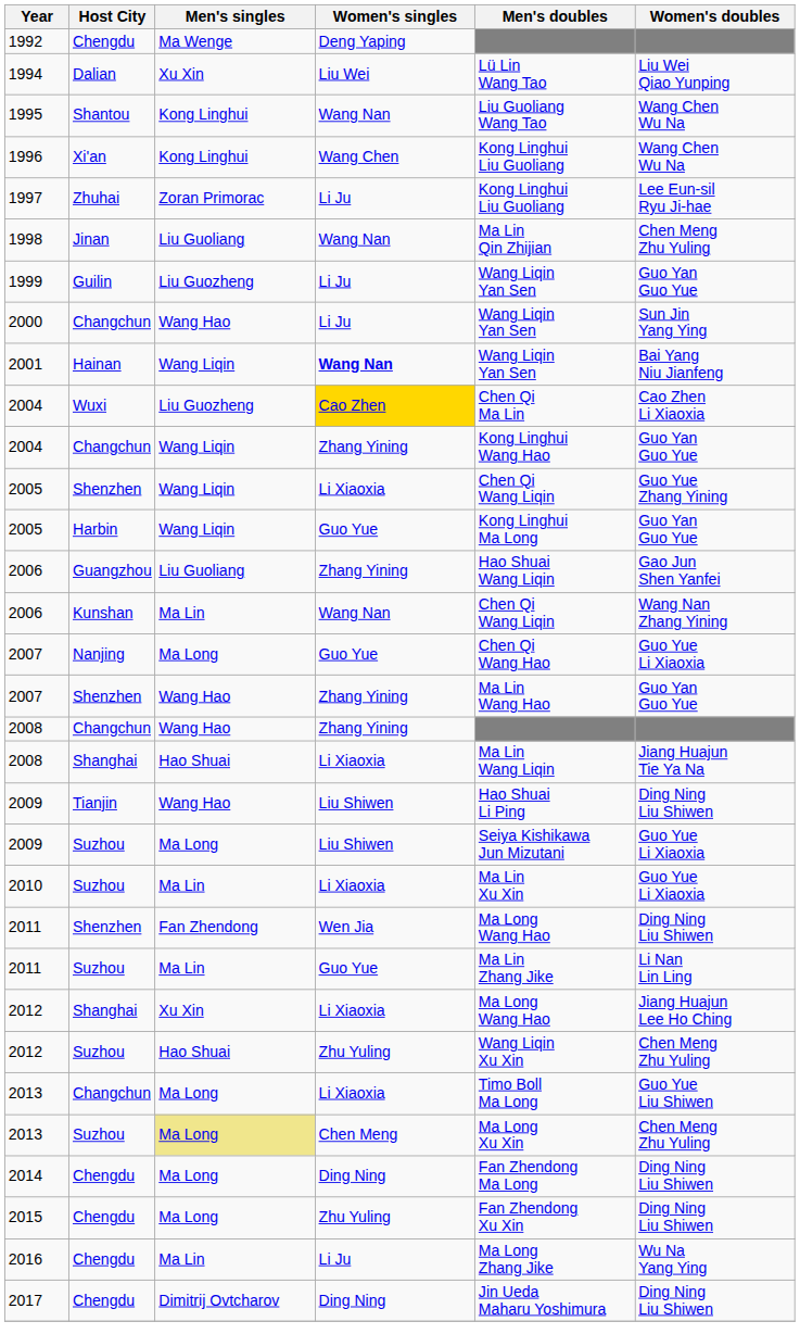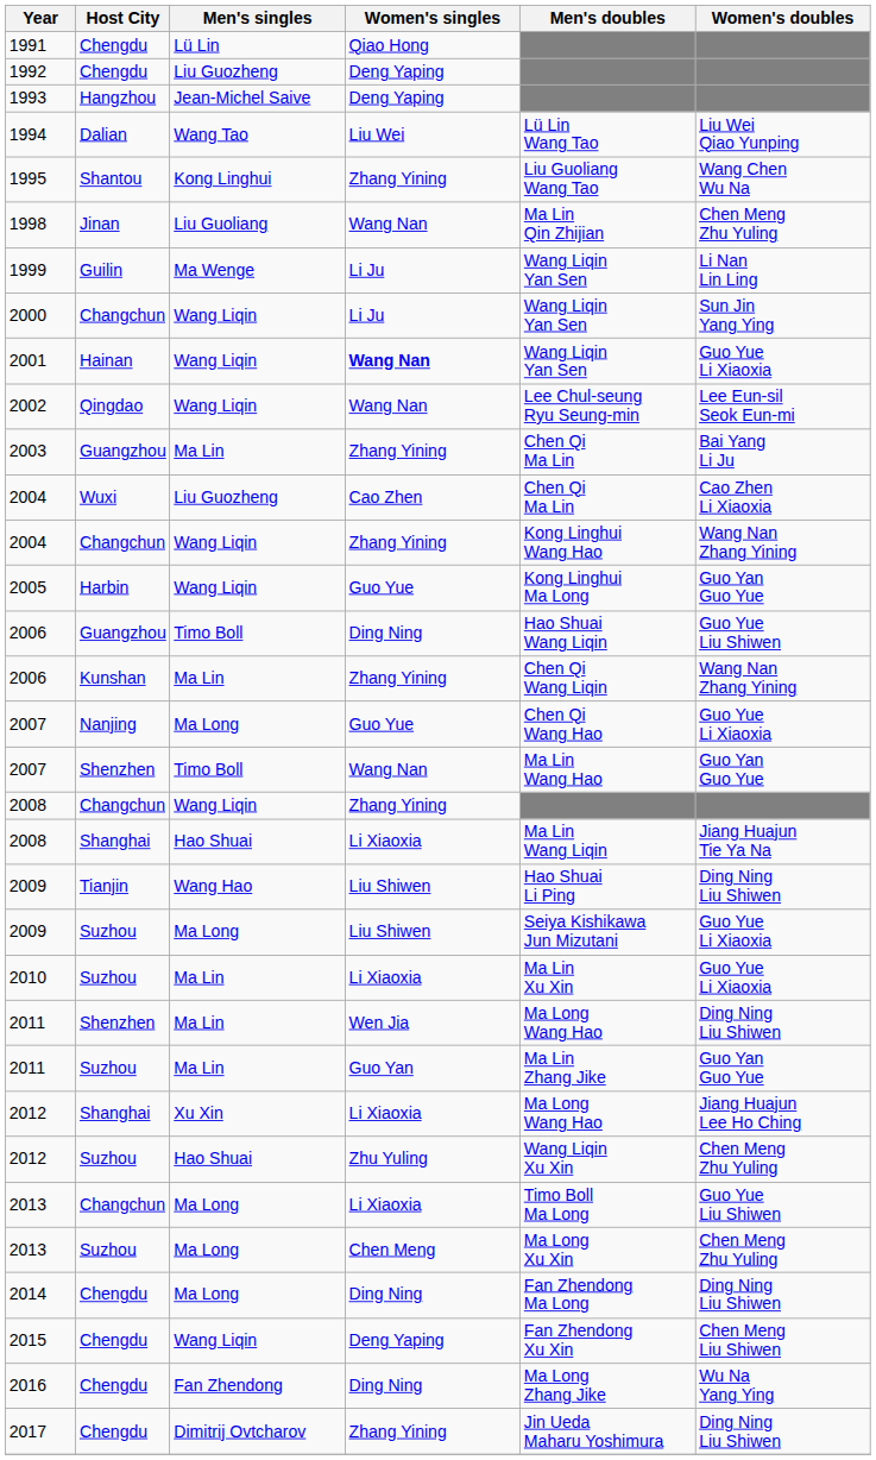 <table class="wikitable">
 <tr>
 <th width="60">Year</th>
 <th width="80">Host City</th>
 <th width="160">Men's singles</th>
 <th width="160">Women's singles</th>
 <th width="160">Men's doubles</th>
 <th width="160">Women's doubles</th>
 </tr>
 <tr>
+<td>1991</td>
+<td><a href='#'>Chengdu</a></td>
+<td> <a href='#'>Lü Lin</a></td>
+<td> <a href='#'>Qiao Hong</a></td>
+<td bgcolor=gray></td>
+<td bgcolor=gray></td>
+</tr>
+<tr>
 <td>1992</td>
 <td><a href='#'>Chengdu</a></td>
-<td> <a href='#'>Ma Wenge</a></td>
+<td> <a href='#'>Liu Guozheng</a></td>
+<td> <a href='#'>Deng Yaping</a></td>
+<td bgcolor=gray></td>
+<td bgcolor=gray></td>
+</tr>
+<tr>
+<td>1993</td>
+<td><a href='#'>Hangzhou</a></td>
+<td> <a href='#'>Jean-Michel Saive</a></td>
 <td> <a href='#'>Deng Yaping</a></td>
 <td bgcolor=gray></td>
 <td bgcolor=gray></td>
 </tr>
 <tr>
 <td>1994</td>
 <td><a href='#'>Dalian</a></td>
-<td> <a href='#'>Xu Xin</a></td>
+<td> <a href='#'>Wang Tao</a></td>
 <td> <a href='#'>Liu Wei</a></td>
 <td> <a href='#'>Lü Lin</a><br> <a href='#'>Wang Tao</a></td>
 <td> <a href='#'>Liu Wei</a><br> <a href='#'>Qiao Yunping</a></td>
 </tr>
 <tr>
 <td>1995</td>
 <td><a href='#'>Shantou</a></td>
 <td> <a href='#'>Kong Linghui</a></td>
-<td> <a href='#'>Wang Nan</a></td>
+<td> <a href='#'>Zhang Yining</a></td>
 <td> <a href='#'>Liu Guoliang</a><br> <a href='#'>Wang Tao</a></td>
 <td> <a href='#'>Wang Chen</a><br> <a href='#'>Wu Na</a></td>
-</tr>
-<tr>
-<td>1996</td>
-<td><a href='#'>Xi'an</a></td>
-<td> <a href='#'>Kong Linghui</a></td>
-<td> <a href='#'>Wang Chen</a></td>
-<td> <a href='#'>Kong Linghui</a><br> <a href='#'>Liu Guoliang</a></td>
-<td> <a href='#'>Wang Chen</a><br> <a href='#'>Wu Na</a></td>
-</tr>
-<tr>
-<td>1997</td>
-<td><a href='#'>Zhuhai</a></td>
-<td> <a href='#'>Zoran Primorac</a></td>
-<td> <a href='#'>Li Ju</a></td>
-<td> <a href='#'>Kong Linghui</a><br> <a href='#'>Liu Guoliang</a></td>
-<td> <a href='#'>Lee Eun-sil</a><br> <a href='#'>Ryu Ji-hae</a></td>
 </tr>
 <tr>
 <td>1998</td>
 <td><a href='#'>Jinan</a></td>
 <td> <a href='#'>Liu Guoliang</a></td>
 <td> <a href='#'>Wang Nan</a></td>
 <td> <a href='#'>Ma Lin</a><br> <a href='#'>Qin Zhijian</a></td>
 <td> <a href='#'>Chen Meng</a><br> <a href='#'>Zhu Yuling</a></td>
 </tr>
 <tr>
 <td>1999</td>
 <td><a href='#'>Guilin</a></td>
-<td> <a href='#'>Liu Guozheng</a></td>
+<td> <a href='#'>Ma Wenge</a></td>
 <td> <a href='#'>Li Ju</a></td>
 <td> <a href='#'>Wang Liqin</a><br> <a href='#'>Yan Sen</a></td>
-<td> <a href='#'>Guo Yan</a><br> <a href='#'>Guo Yue</a></td>
+<td> <a href='#'>Li Nan</a><br> <a href='#'>Lin Ling</a></td>
 </tr>
 <tr>
 <td>2000</td>
 <td><a href='#'>Changchun</a></td>
-<td> <a href='#'>Wang Hao</a></td>
+<td> <a href='#'>Wang Liqin</a></td>
 <td> <a href='#'>Li Ju</a></td>
 <td> <a href='#'>Wang Liqin</a><br> <a href='#'>Yan Sen</a></td>
 <td> <a href='#'>Sun Jin</a><br> <a href='#'>Yang Ying</a></td>
 </tr>
 <tr>
 <td>2001</td>
 <td><a href='#'>Hainan</a></td>
 <td> <a href='#'>Wang Liqin</a></td>
 <td><strong> <a href='#'>Wang Nan</a></strong></td>
 <td> <a href='#'>Wang Liqin</a><br> <a href='#'>Yan Sen</a></td>
-<td> <a href='#'>Bai Yang</a><br> <a href='#'>Niu Jianfeng</a></td>
+<td> <a href='#'>Guo Yue</a><br> <a href='#'>Li Xiaoxia</a></td>
+</tr>
+<tr>
+<td>2002</td>
+<td><a href='#'>Qingdao</a></td>
+<td> <a href='#'>Wang Liqin</a></td>
+<td> <a href='#'>Wang Nan</a></td>
+<td> <a href='#'>Lee Chul-seung</a><br> <a href='#'>Ryu Seung-min</a></td>
+<td> <a href='#'>Lee Eun-sil</a><br> <a href='#'>Seok Eun-mi</a></td>
+</tr>
+<tr>
+<td>2003</td>
+<td><a href='#'>Guangzhou</a></td>
+<td> <a href='#'>Ma Lin</a></td>
+<td> <a href='#'>Zhang Yining</a></td>
+<td> <a href='#'>Chen Qi</a><br> <a href='#'>Ma Lin</a></td>
+<td> <a href='#'>Bai Yang</a><br> <a href='#'>Li Ju</a></td>
 </tr>
 <tr>
 <td>2004</td>
 <td><a href='#'>Wuxi</a></td>
 <td> <a href='#'>Liu Guozheng</a></td>
-<td style="background: gold;"> <a href='#'>Cao Zhen</a></td>
+<td> <a href='#'>Cao Zhen</a></td>
 <td> <a href='#'>Chen Qi</a><br> <a href='#'>Ma Lin</a></td>
 <td> <a href='#'>Cao Zhen</a><br> <a href='#'>Li Xiaoxia</a></td>
 </tr>
 <tr>
 <td>2004</td>
 <td><a href='#'>Changchun</a></td>
 <td> <a href='#'>Wang Liqin</a></td>
 <td> <a href='#'>Zhang Yining</a></td>
 <td> <a href='#'>Kong Linghui</a><br> <a href='#'>Wang Hao</a></td>
-<td> <a href='#'>Guo Yan</a><br> <a href='#'>Guo Yue</a></td>
-</tr>
-<tr>
-<td>2005</td>
-<td><a href='#'>Shenzhen</a></td>
-<td> <a href='#'>Wang Liqin</a></td>
-<td> <a href='#'>Li Xiaoxia</a></td>
-<td> <a href='#'>Chen Qi</a><br> <a href='#'>Wang Liqin</a></td>
-<td> <a href='#'>Guo Yue</a><br> <a href='#'>Zhang Yining</a></td>
+<td> <a href='#'>Wang Nan</a><br> <a href='#'>Zhang Yining</a></td>
 </tr>
 <tr>
 <td>2005</td>
 <td><a href='#'>Harbin</a></td>
 <td> <a href='#'>Wang Liqin</a></td>
 <td> <a href='#'>Guo Yue</a></td>
 <td> <a href='#'>Kong Linghui</a><br> <a href='#'>Ma Long</a></td>
 <td> <a href='#'>Guo Yan</a><br> <a href='#'>Guo Yue</a></td>
 </tr>
 <tr>
 <td>2006</td>
 <td><a href='#'>Guangzhou</a></td>
-<td> <a href='#'>Liu Guoliang</a></td>
-<td> <a href='#'>Zhang Yining</a></td>
+<td> <a href='#'>Timo Boll</a></td>
+<td> <a href='#'>Ding Ning</a></td>
 <td> <a href='#'>Hao Shuai</a><br> <a href='#'>Wang Liqin</a></td>
-<td> <a href='#'>Gao Jun</a><br> <a href='#'>Shen Yanfei</a></td>
+<td> <a href='#'>Guo Yue</a><br> <a href='#'>Liu Shiwen</a></td>
 </tr>
 <tr>
 <td>2006</td>
 <td><a href='#'>Kunshan</a></td>
 <td> <a href='#'>Ma Lin</a></td>
-<td> <a href='#'>Wang Nan</a></td>
+<td> <a href='#'>Zhang Yining</a></td>
 <td> <a href='#'>Chen Qi</a><br> <a href='#'>Wang Liqin</a></td>
 <td> <a href='#'>Wang Nan</a><br> <a href='#'>Zhang Yining</a></td>
 </tr>
 <tr>
 <td>2007</td>
 <td><a href='#'>Nanjing</a></td>
 <td> <a href='#'>Ma Long</a></td>
 <td> <a href='#'>Guo Yue</a></td>
 <td> <a href='#'>Chen Qi</a><br> <a href='#'>Wang Hao</a></td>
 <td> <a href='#'>Guo Yue</a><br> <a href='#'>Li Xiaoxia</a></td>
 </tr>
 <tr>
 <td>2007</td>
 <td><a href='#'>Shenzhen</a></td>
-<td> <a href='#'>Wang Hao</a></td>
-<td> <a href='#'>Zhang Yining</a></td>
+<td> <a href='#'>Timo Boll</a></td>
+<td> <a href='#'>Wang Nan</a></td>
 <td> <a href='#'>Ma Lin</a><br> <a href='#'>Wang Hao</a></td>
 <td> <a href='#'>Guo Yan</a><br> <a href='#'>Guo Yue</a></td>
 </tr>
 <tr>
 <td>2008</td>
 <td><a href='#'>Changchun</a></td>
-<td> <a href='#'>Wang Hao</a></td>
+<td> <a href='#'>Wang Liqin</a></td>
 <td> <a href='#'>Zhang Yining</a></td>
 <td bgcolor=gray></td>
 <td bgcolor=gray></td>
 </tr>
 <tr>
 <td>2008</td>
 <td><a href='#'>Shanghai</a></td>
 <td> <a href='#'>Hao Shuai</a></td>
 <td> <a href='#'>Li Xiaoxia</a></td>
 <td> <a href='#'>Ma Lin</a><br> <a href='#'>Wang Liqin</a></td>
 <td> <a href='#'>Jiang Huajun</a><br> <a href='#'>Tie Ya Na</a></td>
 </tr>
 <tr>
 <td>2009</td>
 <td><a href='#'>Tianjin</a></td>
 <td> <a href='#'>Wang Hao</a></td>
 <td> <a href='#'>Liu Shiwen</a></td>
 <td> <a href='#'>Hao Shuai</a><br> <a href='#'>Li Ping</a></td>
 <td> <a href='#'>Ding Ning</a><br> <a href='#'>Liu Shiwen</a></td>
 </tr>
 <tr>
 <td>2009</td>
 <td><a href='#'>Suzhou</a></td>
 <td> <a href='#'>Ma Long</a></td>
 <td> <a href='#'>Liu Shiwen</a></td>
 <td> <a href='#'>Seiya Kishikawa</a><br> <a href='#'>Jun Mizutani</a></td>
 <td> <a href='#'>Guo Yue</a><br> <a href='#'>Li Xiaoxia</a></td>
 </tr>
 <tr>
 <td>2010</td>
 <td><a href='#'>Suzhou</a></td>
 <td> <a href='#'>Ma Lin</a></td>
 <td> <a href='#'>Li Xiaoxia</a></td>
 <td> <a href='#'>Ma Lin</a><br> <a href='#'>Xu Xin</a></td>
 <td> <a href='#'>Guo Yue</a><br> <a href='#'>Li Xiaoxia</a></td>
 </tr>
 <tr>
 <td>2011</td>
 <td><a href='#'>Shenzhen</a></td>
-<td> <a href='#'>Fan Zhendong</a></td>
+<td> <a href='#'>Ma Lin</a></td>
 <td> <a href='#'>Wen Jia</a></td>
 <td> <a href='#'>Ma Long</a><br> <a href='#'>Wang Hao</a></td>
 <td> <a href='#'>Ding Ning</a><br> <a href='#'>Liu Shiwen</a></td>
 </tr>
 <tr>
 <td>2011</td>
 <td><a href='#'>Suzhou</a></td>
 <td> <a href='#'>Ma Lin</a></td>
-<td> <a href='#'>Guo Yue</a></td>
+<td> <a href='#'>Guo Yan</a></td>
 <td> <a href='#'>Ma Lin</a><br> <a href='#'>Zhang Jike</a></td>
-<td> <a href='#'>Li Nan</a><br> <a href='#'>Lin Ling</a></td>
+<td> <a href='#'>Guo Yan</a><br> <a href='#'>Guo Yue</a></td>
 </tr>
 <tr>
 <td>2012</td>
 <td><a href='#'>Shanghai</a></td>
 <td> <a href='#'>Xu Xin</a></td>
 <td> <a href='#'>Li Xiaoxia</a></td>
 <td> <a href='#'>Ma Long</a><br> <a href='#'>Wang Hao</a></td>
 <td> <a href='#'>Jiang Huajun</a><br> <a href='#'>Lee Ho Ching</a></td>
 </tr>
 <tr>
 <td>2012</td>
 <td><a href='#'>Suzhou</a></td>
 <td> <a href='#'>Hao Shuai</a></td>
 <td> <a href='#'>Zhu Yuling</a></td>
 <td> <a href='#'>Wang Liqin</a><br> <a href='#'>Xu Xin</a></td>
 <td> <a href='#'>Chen Meng</a><br> <a href='#'>Zhu Yuling</a></td>
 </tr>
 <tr>
 <td>2013</td>
 <td><a href='#'>Changchun</a></td>
 <td> <a href='#'>Ma Long</a></td>
 <td> <a href='#'>Li Xiaoxia</a></td>
 <td> <a href='#'>Timo Boll</a><br> <a href='#'>Ma Long</a></td>
 <td> <a href='#'>Guo Yue</a><br> <a href='#'>Liu Shiwen</a></td>
 </tr>
 <tr>
 <td>2013</td>
 <td><a href='#'>Suzhou</a></td>
-<td style="background: khaki;"> <a href='#'>Ma Long</a></td>
+<td> <a href='#'>Ma Long</a></td>
 <td> <a href='#'>Chen Meng</a></td>
 <td> <a href='#'>Ma Long</a><br> <a href='#'>Xu Xin</a></td>
 <td> <a href='#'>Chen Meng</a><br> <a href='#'>Zhu Yuling</a></td>
 </tr>
 <tr>
 <td>2014</td>
 <td><a href='#'>Chengdu</a></td>
 <td> <a href='#'>Ma Long</a></td>
 <td> <a href='#'>Ding Ning</a></td>
 <td> <a href='#'>Fan Zhendong</a><br> <a href='#'>Ma Long</a></td>
 <td> <a href='#'>Ding Ning</a><br> <a href='#'>Liu Shiwen</a></td>
 </tr>
 <tr>
 <td>2015</td>
 <td><a href='#'>Chengdu</a></td>
-<td> <a href='#'>Ma Long</a></td>
-<td> <a href='#'>Zhu Yuling</a></td>
+<td> <a href='#'>Wang Liqin</a></td>
+<td> <a href='#'>Deng Yaping</a></td>
 <td> <a href='#'>Fan Zhendong</a><br> <a href='#'>Xu Xin</a></td>
-<td> <a href='#'>Ding Ning</a><br> <a href='#'>Liu Shiwen</a></td>
+<td> <a href='#'>Chen Meng</a><br> <a href='#'>Liu Shiwen</a></td>
 </tr>
 <tr>
 <td>2016</td>
 <td><a href='#'>Chengdu</a></td>
-<td> <a href='#'>Ma Lin</a></td>
-<td> <a href='#'>Li Ju</a></td>
+<td> <a href='#'>Fan Zhendong</a></td>
+<td> <a href='#'>Ding Ning</a></td>
 <td> <a href='#'>Ma Long</a><br> <a href='#'>Zhang Jike</a></td>
 <td> <a href='#'>Wu Na</a><br> <a href='#'>Yang Ying</a></td>
 </tr>
 <tr>
 <td>2017</td>
 <td><a href='#'>Chengdu</a></td>
 <td> <a href='#'>Dimitrij Ovtcharov</a></td>
-<td> <a href='#'>Ding Ning</a></td>
+<td> <a href='#'>Zhang Yining</a></td>
 <td> <a href='#'>Jin Ueda</a><br> <a href='#'>Maharu Yoshimura</a></td>
 <td> <a href='#'>Ding Ning</a><br> <a href='#'>Liu Shiwen</a></td>
 </tr>
 <tr>
 </tr>
 </table>
